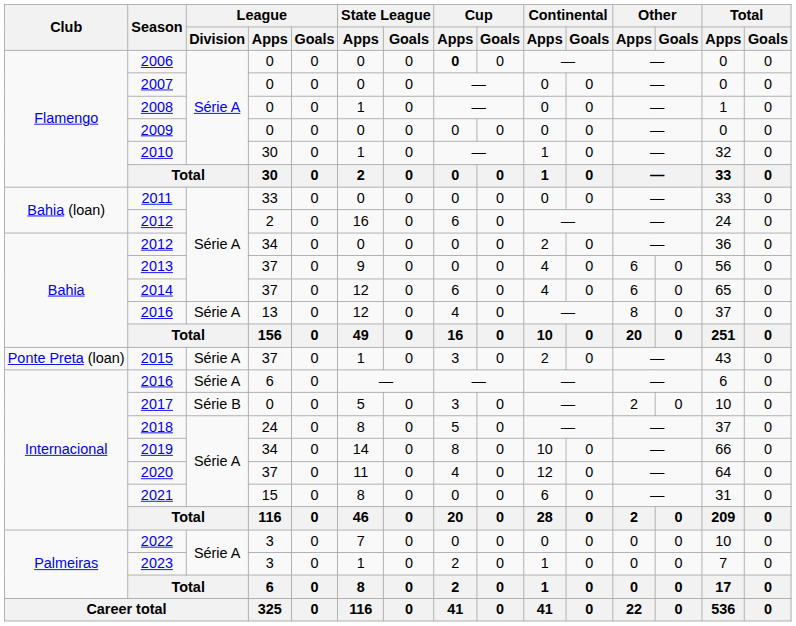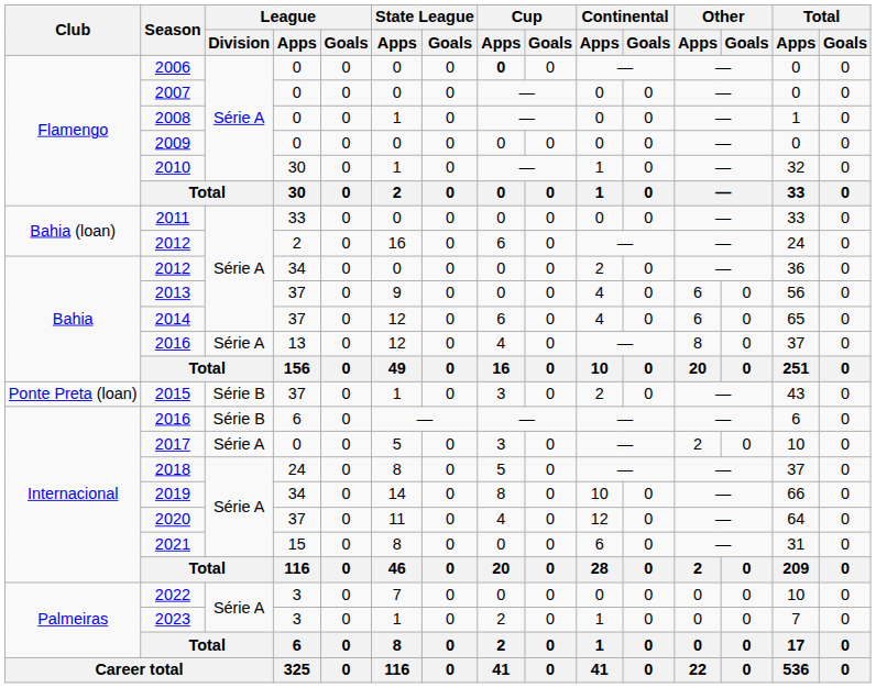 <table class="wikitable" style="text-align: center;">
 <tr>
 <th rowspan="2">Club</th>
 <th rowspan="2">Season</th>
 <th colspan="3">League</th>
 <th colspan="2">State League</th>
 <th colspan="2">Cup</th>
 <th colspan="2">Continental</th>
 <th colspan="2">Other</th>
 <th colspan="2">Total</th>
 </tr>
 <tr>
 <th>Division</th>
 <th>Apps</th>
 <th>Goals</th>
 <th>Apps</th>
 <th>Goals</th>
 <th>Apps</th>
 <th>Goals</th>
 <th>Apps</th>
 <th>Goals</th>
 <th>Apps</th>
 <th>Goals</th>
 <th>Apps</th>
 <th>Goals</th>
 </tr>
 <tr>
 <td rowspan="6" valign="center"><a href='#'>Flamengo</a></td>
 <td><a href='#'>2006</a></td>
 <td rowspan="5" valign="center"><a href='#'>Série A</a></td>
 <td>0</td>
 <td>0</td>
 <td>0</td>
 <td>0</td>
 <td><strong>0</strong></td>
 <td>0</td>
 <td colspan="2">—</td>
 <td colspan="2">—</td>
 <td>0</td>
 <td>0</td>
 </tr>
 <tr>
 <td><a href='#'>2007</a></td>
 <td>0</td>
 <td>0</td>
 <td>0</td>
 <td>0</td>
 <td colspan="2">—</td>
 <td>0</td>
 <td>0</td>
 <td colspan="2">—</td>
 <td>0</td>
 <td>0</td>
 </tr>
 <tr>
 <td><a href='#'>2008</a></td>
 <td>0</td>
 <td>0</td>
 <td>1</td>
 <td>0</td>
 <td colspan="2">—</td>
 <td>0</td>
 <td>0</td>
 <td colspan="2">—</td>
 <td>1</td>
 <td>0</td>
 </tr>
 <tr>
 <td><a href='#'>2009</a></td>
 <td>0</td>
 <td>0</td>
 <td>0</td>
 <td>0</td>
 <td>0</td>
 <td>0</td>
 <td>0</td>
 <td>0</td>
 <td colspan="2">—</td>
 <td>0</td>
 <td>0</td>
 </tr>
 <tr>
 <td><a href='#'>2010</a></td>
 <td>30</td>
 <td>0</td>
 <td>1</td>
 <td>0</td>
 <td colspan="2">—</td>
 <td>1</td>
 <td>0</td>
 <td colspan="2">—</td>
 <td>32</td>
 <td>0</td>
 </tr>
 <tr>
 <th colspan="2">Total</th>
 <th>30</th>
 <th>0</th>
 <th>2</th>
 <th>0</th>
 <th>0</th>
 <th>0</th>
 <th>1</th>
 <th>0</th>
 <th colspan="2">—</th>
 <th>33</th>
 <th>0</th>
 </tr>
 <tr>
 <td rowspan="2" valign="center"><a href='#'>Bahia</a> (loan)</td>
 <td><a href='#'>2011</a></td>
 <td rowspan="5" valign="center">Série A</td>
 <td>33</td>
 <td>0</td>
 <td>0</td>
 <td>0</td>
 <td>0</td>
 <td>0</td>
 <td>0</td>
 <td>0</td>
 <td colspan="2">—</td>
 <td>33</td>
 <td>0</td>
 </tr>
 <tr>
 <td><a href='#'>2012</a></td>
 <td>2</td>
 <td>0</td>
 <td>16</td>
 <td>0</td>
 <td>6</td>
 <td>0</td>
 <td colspan="2">—</td>
 <td colspan="2">—</td>
 <td>24</td>
 <td>0</td>
 </tr>
 <tr>
 <td rowspan="5" valign="center"><a href='#'>Bahia</a></td>
 <td><a href='#'>2012</a></td>
 <td>34</td>
 <td>0</td>
 <td>0</td>
 <td>0</td>
 <td>0</td>
 <td>0</td>
 <td>2</td>
 <td>0</td>
 <td colspan="2">—</td>
 <td>36</td>
 <td>0</td>
 </tr>
 <tr>
 <td><a href='#'>2013</a></td>
 <td>37</td>
 <td>0</td>
 <td>9</td>
 <td>0</td>
 <td>0</td>
 <td>0</td>
 <td>4</td>
 <td>0</td>
 <td>6</td>
 <td>0</td>
 <td>56</td>
 <td>0</td>
 </tr>
 <tr>
 <td><a href='#'>2014</a></td>
 <td>37</td>
 <td>0</td>
 <td>12</td>
 <td>0</td>
 <td>6</td>
 <td>0</td>
 <td>4</td>
 <td>0</td>
 <td>6</td>
 <td>0</td>
 <td>65</td>
 <td>0</td>
 </tr>
 <tr>
 <td><a href='#'>2016</a></td>
 <td valign="center">Série A</td>
 <td>13</td>
 <td>0</td>
 <td>12</td>
 <td>0</td>
 <td>4</td>
 <td>0</td>
 <td colspan="2">—</td>
 <td>8</td>
 <td>0</td>
 <td>37</td>
 <td>0</td>
 </tr>
 <tr>
 <th colspan="2">Total</th>
 <th>156</th>
 <th>0</th>
 <th>49</th>
 <th>0</th>
 <th>16</th>
 <th>0</th>
 <th>10</th>
 <th>0</th>
 <th>20</th>
 <th>0</th>
 <th>251</th>
 <th>0</th>
 </tr>
 <tr>
 <td valign="center"><a href='#'>Ponte Preta</a> (loan)</td>
 <td><a href='#'>2015</a></td>
-<td valign="center">Série A</td>
+<td valign="center">Série B</td>
 <td>37</td>
 <td>0</td>
 <td>1</td>
 <td>0</td>
 <td>3</td>
 <td>0</td>
 <td>2</td>
 <td>0</td>
 <td colspan="2">—</td>
 <td>43</td>
 <td>0</td>
 </tr>
 <tr>
 <td rowspan="7" valign="center"><a href='#'>Internacional</a></td>
 <td><a href='#'>2016</a></td>
-<td valign="center">Série A</td>
+<td valign="center">Série B</td>
 <td>6</td>
 <td>0</td>
 <td colspan="2">—</td>
 <td colspan="2">—</td>
 <td colspan="2">—</td>
 <td colspan="2">—</td>
 <td>6</td>
 <td>0</td>
 </tr>
 <tr>
 <td><a href='#'>2017</a></td>
-<td valign="center">Série B</td>
+<td valign="center">Série A</td>
 <td>0</td>
 <td>0</td>
 <td>5</td>
 <td>0</td>
 <td>3</td>
 <td>0</td>
 <td colspan="2">—</td>
 <td>2</td>
 <td>0</td>
 <td>10</td>
 <td>0</td>
 </tr>
 <tr>
 <td><a href='#'>2018</a></td>
 <td rowspan="4" valign="center">Série A</td>
 <td>24</td>
 <td>0</td>
 <td>8</td>
 <td>0</td>
 <td>5</td>
 <td>0</td>
 <td colspan="2">—</td>
 <td colspan="2">—</td>
 <td>37</td>
 <td>0</td>
 </tr>
 <tr>
 <td><a href='#'>2019</a></td>
 <td>34</td>
 <td>0</td>
 <td>14</td>
 <td>0</td>
 <td>8</td>
 <td>0</td>
 <td>10</td>
 <td>0</td>
 <td colspan="2">—</td>
 <td>66</td>
 <td>0</td>
 </tr>
 <tr>
 <td><a href='#'>2020</a></td>
 <td>37</td>
 <td>0</td>
 <td>11</td>
 <td>0</td>
 <td>4</td>
 <td>0</td>
 <td>12</td>
 <td>0</td>
 <td colspan="2">—</td>
 <td>64</td>
 <td>0</td>
 </tr>
 <tr>
 <td><a href='#'>2021</a></td>
 <td>15</td>
 <td>0</td>
 <td>8</td>
 <td>0</td>
 <td>0</td>
 <td>0</td>
 <td>6</td>
 <td>0</td>
 <td colspan="2">—</td>
 <td>31</td>
 <td>0</td>
 </tr>
 <tr>
 <th colspan="2">Total</th>
 <th>116</th>
 <th>0</th>
 <th>46</th>
 <th>0</th>
 <th>20</th>
 <th>0</th>
 <th>28</th>
 <th>0</th>
 <th>2</th>
 <th>0</th>
 <th>209</th>
 <th>0</th>
 </tr>
 <tr>
 <td rowspan="3" valign="center"><a href='#'>Palmeiras</a></td>
 <td><a href='#'>2022</a></td>
 <td rowspan="2" valign="center">Série A</td>
 <td>3</td>
 <td>0</td>
 <td>7</td>
 <td>0</td>
 <td>0</td>
 <td>0</td>
 <td>0</td>
 <td>0</td>
 <td>0</td>
 <td>0</td>
 <td>10</td>
 <td>0</td>
 </tr>
 <tr>
 <td><a href='#'>2023</a></td>
 <td>3</td>
 <td>0</td>
 <td>1</td>
 <td>0</td>
 <td>2</td>
 <td>0</td>
 <td>1</td>
 <td>0</td>
 <td>0</td>
 <td>0</td>
 <td>7</td>
 <td>0</td>
 </tr>
 <tr>
 <th colspan="2">Total</th>
 <th>6</th>
 <th>0</th>
 <th>8</th>
 <th>0</th>
 <th>2</th>
 <th>0</th>
 <th>1</th>
 <th>0</th>
 <th>0</th>
 <th>0</th>
 <th>17</th>
 <th>0</th>
 </tr>
 <tr>
 <th colspan="3"><strong>Career total</strong></th>
 <th>325</th>
 <th>0</th>
 <th>116</th>
 <th>0</th>
 <th>41</th>
 <th>0</th>
 <th>41</th>
 <th>0</th>
 <th>22</th>
 <th>0</th>
 <th>536</th>
 <th>0</th>
 </tr>
 </table>
